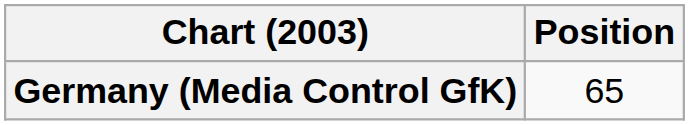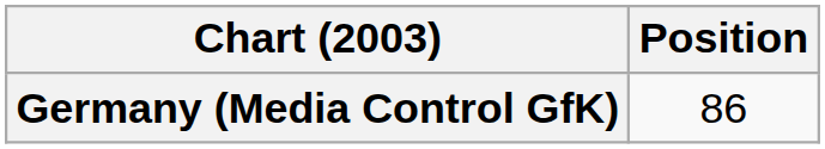 <table class="wikitable plainrowheaders" style="text-align:center">
 <tr>
 <th>Chart (2003)</th>
 <th>Position</th>
 </tr>
 <tr>
 <th scope="row">Germany (Media Control GfK)</th>
-<td>65</td>
+<td>86</td>
 </tr>
 </table>
